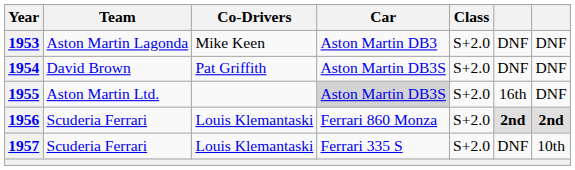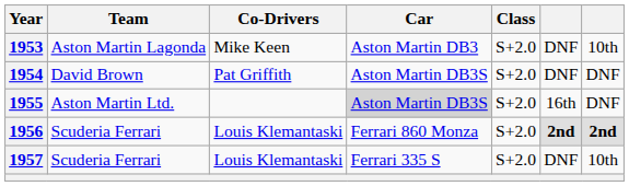 <table class="wikitable" style="text-align:center; font-size:90%">
 <tr>
 <th>Year</th>
 <th>Team</th>
 <th>Co-Drivers</th>
 <th>Car</th>
 <th>Class</th>
 <th></th>
 <th></th>
 </tr>
 <tr>
 <th><a href='#'>1953</a></th>
 <td align="left"> <a href='#'>Aston Martin Lagonda</a></td>
 <td align="left"> Mike Keen</td>
 <td align="left"><a href='#'>Aston Martin DB3</a></td>
 <td>S+2.0</td>
 <td>DNF</td>
-<td>DNF</td>
+<td>10th</td>
 </tr>
 <tr>
 <th><a href='#'>1954</a></th>
 <td align="left"> <a href='#'>David Brown</a></td>
 <td align="left"> <a href='#'>Pat Griffith</a></td>
 <td align="left"><a href='#'>Aston Martin DB3S</a></td>
 <td>S+2.0</td>
 <td>DNF</td>
 <td>DNF</td>
 </tr>
 <tr>
 <th><a href='#'>1955</a></th>
 <td align="left"> <a href='#'>Aston Martin Ltd.</a></td>
 <td></td>
 <td align="left" style="background: lightgrey;"><a href='#'>Aston Martin DB3S</a></td>
 <td>S+2.0</td>
 <td>16th</td>
 <td>DNF</td>
 </tr>
 <tr>
 <th><a href='#'>1956</a></th>
 <td align="left"> <a href='#'>Scuderia Ferrari</a></td>
 <td align="left"> <a href='#'>Louis Klemantaski</a></td>
 <td align="left"><a href='#'>Ferrari 860 Monza</a></td>
 <td>S+2.0</td>
 <td style="background:#dfdfdf;"><strong>2nd</strong></td>
 <td style="background:#dfdfdf;"><strong>2nd</strong></td>
 </tr>
 <tr>
 <th><a href='#'>1957</a></th>
 <td align="left"> <a href='#'>Scuderia Ferrari</a></td>
 <td align="left"> <a href='#'>Louis Klemantaski</a></td>
 <td align="left"><a href='#'>Ferrari 335 S</a></td>
 <td>S+2.0</td>
 <td>DNF</td>
 <td>10th</td>
 </tr>
 <tr>
 <th colspan="8"></th>
 </tr>
 </table>
